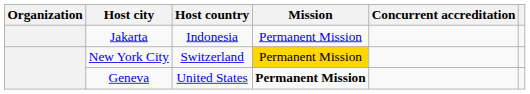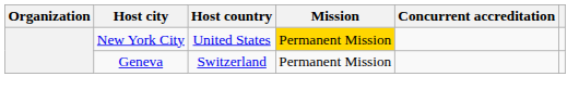 <table class="wikitable plainrowheaders" style="text-align:center;">
 <tr>
 <th scope="col">Organization</th>
 <th scope="col">Host city</th>
 <th scope="col">Host country</th>
 <th scope="col">Mission</th>
 <th scope="col">Concurrent accreditation</th>
 <th scope="col"></th>
 </tr>
 <tr>
-<th scope="row"></th>
-<td><a href='#'>Jakarta</a></td>
-<td><a href='#'>Indonesia</a></td>
-<td><a href='#'>Permanent Mission</a></td>
-<td></td>
-<td></td>
-</tr>
-<tr>
 <th scope="row"  rowspan="2"></th>
 <td><a href='#'>New York City</a></td>
-<td><a href='#'>Switzerland</a></td>
+<td><a href='#'>United States</a></td>
 <td style="background: gold;">Permanent Mission</td>
 <td></td>
 <td></td>
 </tr>
 <tr>
 <td><a href='#'>Geneva</a></td>
-<td><a href='#'>United States</a></td>
-<td><strong>Permanent Mission</strong></td>
+<td><a href='#'>Switzerland</a></td>
+<td>Permanent Mission</td>
 <td></td>
 <td></td>
 </tr>
 </table>
